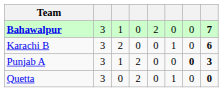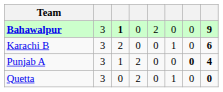 <table class="wikitable sortable" style="text-align:center";"font-size:95%">
 <tr>
 <th style="width:130px;">Team</th>
 <th style="width:20px;"></th>
 <th style="width:20px;"></th>
 <th style="width:20px;"></th>
 <th style="width:20px;"></th>
 <th style="width:20px;"></th>
 <th style="width:20px;"></th>
 <th style="width:20px;"></th>
 </tr>
 <tr bgcolor="#ccffcc">
 <td style="text-align:left"><strong><a href='#'>Bahawalpur</a></strong></td>
 <td>3</td>
-<td>1</td>
+<td><strong>1</strong></td>
 <td>0</td>
 <td>2</td>
 <td>0</td>
 <td>0</td>
-<td><strong>7</strong></td>
+<td><strong>9</strong></td>
 </tr>
 <tr bgcolor=>
 <td style="text-align:left"><a href='#'>Karachi B</a></td>
 <td>3</td>
 <td>2</td>
 <td>0</td>
 <td>0</td>
 <td>1</td>
 <td>0</td>
 <td><strong>6</strong></td>
 </tr>
 <tr bgcolor=>
 <td style="text-align:left"><a href='#'>Punjab A</a></td>
 <td>3</td>
 <td>1</td>
 <td>2</td>
 <td>0</td>
 <td>0</td>
 <td><strong>0</strong></td>
-<td><strong>3</strong></td>
+<td><strong>4</strong></td>
 </tr>
 <tr bgcolor=>
 <td style="text-align:left"><a href='#'>Quetta</a></td>
 <td>3</td>
 <td>0</td>
 <td>2</td>
 <td>0</td>
 <td>1</td>
 <td>0</td>
 <td><strong>0</strong></td>
 </tr>
 </table>
